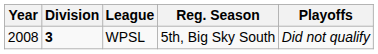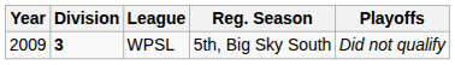 <table class="wikitable">
 <tr>
 <th>Year</th>
 <th>Division</th>
 <th>League</th>
 <th>Reg. Season</th>
 <th>Playoffs</th>
 </tr>
 <tr>
-<td>2008</td>
+<td>2009</td>
 <td><strong>3</strong></td>
 <td>WPSL</td>
 <td>5th, Big Sky South</td>
 <td><em>Did not qualify</em></td>
 </tr>
 </table>
